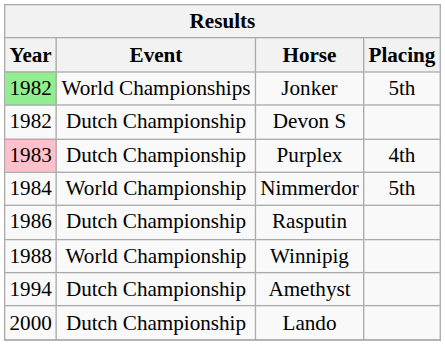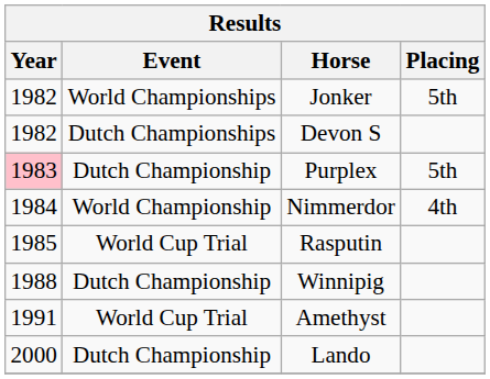 <table class="wikitable" style="text-align:center">
 <tr>
 <th colspan="11" align="center"><strong>Results</strong></th>
 </tr>
 <tr>
 <th>Year</th>
 <th>Event</th>
 <th>Horse</th>
 <th>Placing</th>
 </tr>
 <tr>
-<td style="background: lightgreen;">1982</td>
+<td>1982</td>
 <td>World Championships</td>
 <td>Jonker</td>
 <td>5th</td>
 </tr>
 <tr>
 <td>1982</td>
-<td>Dutch Championship</td>
+<td>Dutch Championships</td>
 <td>Devon S</td>
 <td></td>
 </tr>
 <tr>
 <td style="background: pink;">1983</td>
 <td>Dutch Championship</td>
 <td>Purplex</td>
-<td>4th</td>
+<td>5th</td>
 </tr>
 <tr>
 <td>1984</td>
 <td>World Championship</td>
 <td>Nimmerdor</td>
-<td>5th</td>
+<td>4th</td>
 </tr>
 <tr>
-<td>1986</td>
-<td>Dutch Championship</td>
+<td>1985</td>
+<td>World Cup Trial</td>
 <td>Rasputin</td>
 <td></td>
 </tr>
 <tr>
 <td>1988</td>
-<td>World Championship</td>
+<td>Dutch Championship</td>
 <td>Winnipig</td>
 <td></td>
 </tr>
 <tr>
-<td>1994</td>
-<td>Dutch Championship</td>
+<td>1991</td>
+<td>World Cup Trial</td>
 <td>Amethyst</td>
 <td></td>
 </tr>
 <tr>
 <td>2000</td>
 <td>Dutch Championship</td>
 <td>Lando</td>
 <td></td>
 </tr>
 <tr>
 </tr>
 </table>
